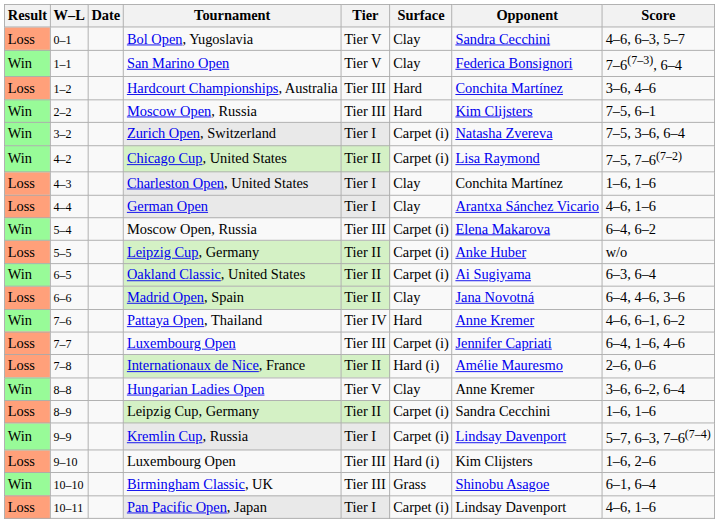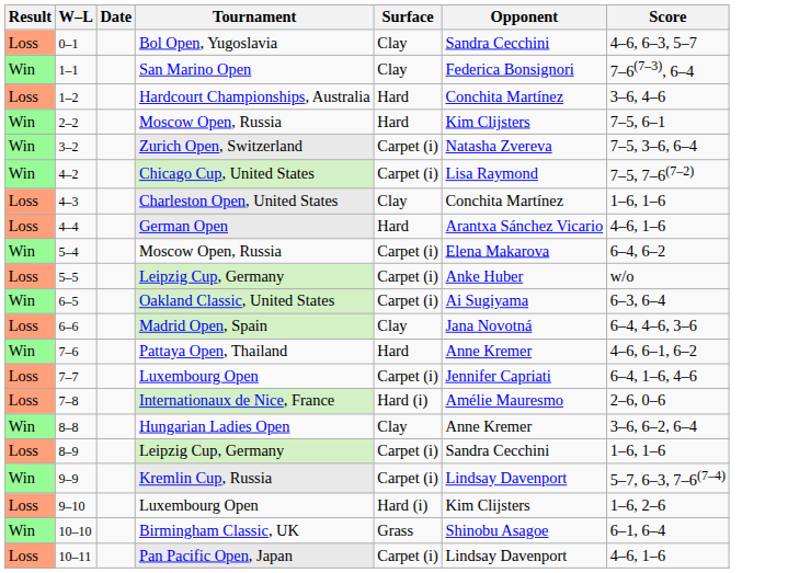 <table class="sortable wikitable">
 <tr>
 <th>Result</th>
 <th class="unsortable">W–L</th>
 <th>Date</th>
 <th>Tournament</th>
-<th>Tier</th>
 <th>Surface</th>
 <th>Opponent</th>
 <th class="unsortable">Score</th>
 </tr>
 <tr>
 <td style="background:#ffa07a;">Loss</td>
 <td><small>0–1</small></td>
 <td><a href='#'></a></td>
 <td><a href='#'>Bol Open</a>, Yugoslavia</td>
-<td>Tier V</td>
 <td>Clay</td>
 <td> <a href='#'>Sandra Cecchini</a></td>
 <td>4–6, 6–3, 5–7</td>
 </tr>
 <tr>
 <td style="background:#98fb98;">Win</td>
 <td><small>1–1</small></td>
 <td><a href='#'></a></td>
 <td><a href='#'>San Marino Open</a></td>
-<td>Tier V</td>
 <td>Clay</td>
 <td> <a href='#'>Federica Bonsignori</a></td>
 <td>7–6<sup>(7–3)</sup>, 6–4</td>
 </tr>
 <tr>
 <td style="background:#ffa07a;">Loss</td>
 <td><small>1–2</small></td>
 <td></td>
 <td><a href='#'>Hardcourt Championships</a>, Australia</td>
-<td>Tier III</td>
 <td>Hard</td>
 <td> <a href='#'>Conchita Martínez</a></td>
 <td>3–6, 4–6</td>
 </tr>
 <tr>
 <td style="background:#98fb98;">Win</td>
 <td><small>2–2</small></td>
 <td><a href='#'></a></td>
 <td><a href='#'>Moscow Open</a>, Russia</td>
-<td>Tier III</td>
 <td>Hard</td>
 <td> <a href='#'>Kim Clijsters</a></td>
 <td>7–5, 6–1</td>
 </tr>
 <tr>
 <td style="background:#98fb98;">Win</td>
 <td><small>3–2</small></td>
 <td><a href='#'></a></td>
 <td style="background:#e9e9e9;"><a href='#'>Zurich Open</a>, Switzerland</td>
-<td style="background:#e9e9e9;">Tier I</td>
 <td>Carpet (i)</td>
 <td> <a href='#'>Natasha Zvereva</a></td>
 <td>7–5, 3–6, 6–4</td>
 </tr>
 <tr>
 <td style="background:#98fb98;">Win</td>
 <td><small>4–2</small></td>
 <td><a href='#'></a></td>
 <td style="background:#d4f1c5;"><a href='#'>Chicago Cup</a>, United States</td>
-<td style="background:#d4f1c5;">Tier II</td>
 <td>Carpet (i)</td>
 <td> <a href='#'>Lisa Raymond</a></td>
 <td>7–5, 7–6<sup>(7–2)</sup></td>
 </tr>
 <tr>
 <td style="background:#ffa07a;">Loss</td>
 <td><small>4–3</small></td>
 <td><a href='#'></a></td>
 <td style="background:#e9e9e9;"><a href='#'>Charleston Open</a>, United States</td>
-<td style="background:#e9e9e9;">Tier I</td>
 <td>Clay</td>
 <td> Conchita Martínez</td>
 <td>1–6, 1–6</td>
 </tr>
 <tr>
 <td style="background:#ffa07a;">Loss</td>
 <td><small>4–4</small></td>
 <td><a href='#'></a></td>
 <td style="background:#e9e9e9;"><a href='#'>German Open</a></td>
-<td style="background:#e9e9e9;">Tier I</td>
-<td>Clay</td>
+<td>Hard</td>
 <td> <a href='#'>Arantxa Sánchez Vicario</a></td>
 <td>4–6, 1–6</td>
 </tr>
 <tr>
 <td style="background:#98fb98;">Win</td>
 <td><small>5–4</small></td>
 <td><a href='#'></a></td>
 <td>Moscow Open, Russia</td>
-<td>Tier III</td>
 <td>Carpet (i)</td>
 <td> <a href='#'>Elena Makarova</a></td>
 <td>6–4, 6–2</td>
 </tr>
 <tr>
 <td style="background:#ffa07a;">Loss</td>
 <td><small>5–5</small></td>
 <td><a href='#'></a></td>
 <td style="background:#d4f1c5;"><a href='#'>Leipzig Cup</a>, Germany</td>
-<td style="background:#d4f1c5;">Tier II</td>
 <td>Carpet (i)</td>
 <td> <a href='#'>Anke Huber</a></td>
 <td>w/o</td>
 </tr>
 <tr>
 <td style="background:#98fb98;">Win</td>
 <td><small>6–5</small></td>
 <td><a href='#'></a></td>
 <td style="background:#d4f1c5;"><a href='#'>Oakland Classic</a>, United States</td>
-<td style="background:#d4f1c5;">Tier II</td>
 <td>Carpet (i)</td>
 <td> <a href='#'>Ai Sugiyama</a></td>
 <td>6–3, 6–4</td>
 </tr>
 <tr>
 <td style="background:#ffa07a;">Loss</td>
 <td><small>6–6</small></td>
 <td><a href='#'></a></td>
 <td style="background:#d4f1c5;"><a href='#'>Madrid Open</a>, Spain</td>
-<td style="background:#d4f1c5;">Tier II</td>
 <td>Clay</td>
 <td> <a href='#'>Jana Novotná</a></td>
 <td>6–4, 4–6, 3–6</td>
 </tr>
 <tr>
 <td style="background:#98fb98;">Win</td>
 <td><small>7–6</small></td>
 <td><a href='#'></a></td>
 <td><a href='#'>Pattaya Open</a>, Thailand</td>
-<td>Tier IV</td>
 <td>Hard</td>
 <td> <a href='#'>Anne Kremer</a></td>
 <td>4–6, 6–1, 6–2</td>
 </tr>
 <tr>
 <td style="background:#ffa07a;">Loss</td>
 <td><small>7–7</small></td>
 <td><a href='#'></a></td>
 <td><a href='#'>Luxembourg Open</a></td>
-<td>Tier III</td>
 <td>Carpet (i)</td>
 <td> <a href='#'>Jennifer Capriati</a></td>
 <td>6–4, 1–6, 4–6</td>
 </tr>
 <tr>
 <td style="background:#ffa07a;">Loss</td>
 <td><small>7–8</small></td>
 <td><a href='#'></a></td>
 <td style="background:#d4f1c5;"><a href='#'>Internationaux de Nice</a>, France</td>
-<td style="background:#d4f1c5;">Tier II</td>
 <td>Hard (i)</td>
 <td> <a href='#'>Amélie Mauresmo</a></td>
 <td>2–6, 0–6</td>
 </tr>
 <tr>
 <td style="background:#98fb98;">Win</td>
 <td><small>8–8</small></td>
 <td><a href='#'></a></td>
 <td><a href='#'>Hungarian Ladies Open</a></td>
-<td>Tier V</td>
 <td>Clay</td>
 <td> Anne Kremer</td>
 <td>3–6, 6–2, 6–4</td>
 </tr>
 <tr>
 <td style="background:#ffa07a;">Loss</td>
 <td><small>8–9</small></td>
 <td><a href='#'></a></td>
 <td style="background:#d4f1c5;">Leipzig Cup, Germany</td>
-<td style="background:#d4f1c5;">Tier II</td>
 <td>Carpet (i)</td>
 <td> Sandra Cecchini</td>
 <td>1–6, 1–6</td>
 </tr>
 <tr>
 <td style="background:#98fb98;">Win</td>
 <td><small>9–9</small></td>
 <td><a href='#'></a></td>
 <td style="background:#e9e9e9;"><a href='#'>Kremlin Cup</a>, Russia</td>
-<td style="background:#e9e9e9;">Tier I</td>
 <td>Carpet (i)</td>
 <td> <a href='#'>Lindsay Davenport</a></td>
 <td>5–7, 6–3, 7–6<sup>(7–4)</sup></td>
 </tr>
 <tr>
 <td style="background:#ffa07a;">Loss</td>
 <td><small>9–10</small></td>
 <td><a href='#'></a></td>
 <td>Luxembourg Open</td>
-<td>Tier III</td>
 <td>Hard (i)</td>
 <td> Kim Clijsters</td>
 <td>1–6, 2–6</td>
 </tr>
 <tr>
 <td style="background:#98fb98;">Win</td>
 <td><small>10–10</small></td>
 <td><a href='#'></a></td>
 <td><a href='#'>Birmingham Classic</a>, UK</td>
-<td>Tier III</td>
 <td>Grass</td>
 <td> <a href='#'>Shinobu Asagoe</a></td>
 <td>6–1, 6–4</td>
 </tr>
 <tr>
 <td style="background:#ffa07a;">Loss</td>
 <td><small>10–11</small></td>
 <td><a href='#'></a></td>
 <td style="background:#e9e9e9;"><a href='#'>Pan Pacific Open</a>, Japan</td>
-<td style="background:#e9e9e9;">Tier I</td>
 <td>Carpet (i)</td>
 <td> Lindsay Davenport</td>
 <td>4–6, 1–6</td>
 </tr>
 </table>
